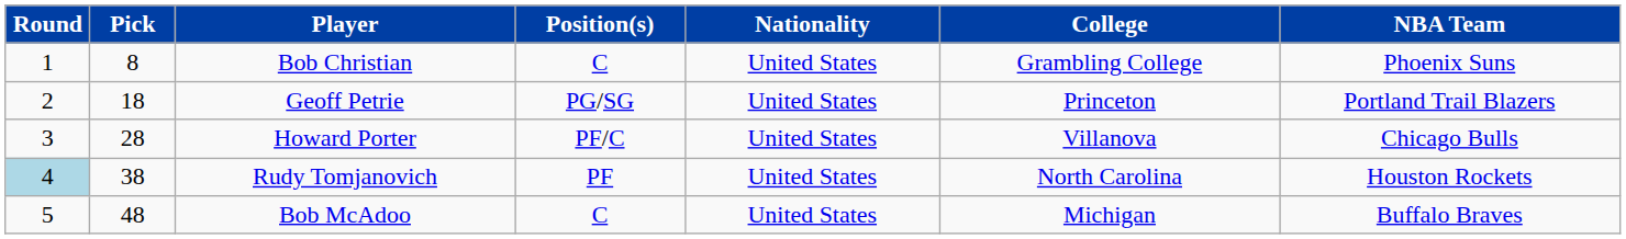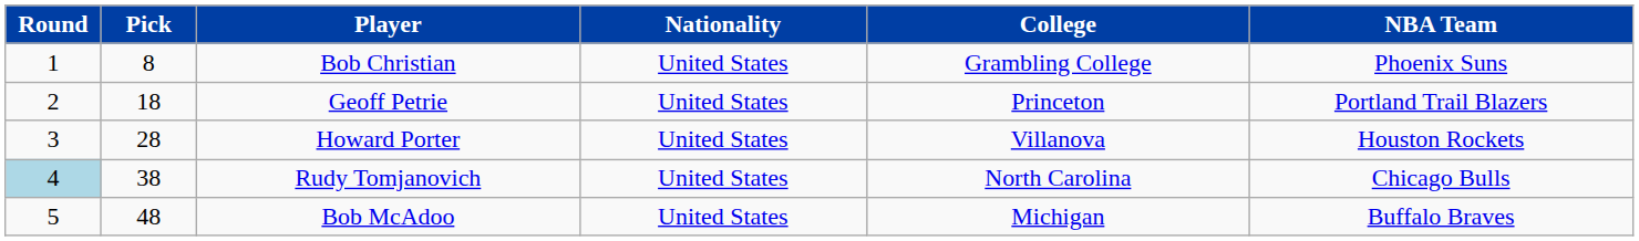 <table class="wikitable sortable sortable">
 <tr>
 <th style="background:#003EA4; color:#FFFFFF" width="5%">Round</th>
 <th style="background:#003EA4; color:#FFFFFF" width="5%">Pick</th>
 <th style="background:#003EA4; color:#FFFFFF" width="20%">Player</th>
-<th style="background:#003EA4; color:#FFFFFF" width="10%">Position(s)</th>
 <th style="background:#003EA4; color:#FFFFFF" width="15%">Nationality</th>
 <th style="background:#003EA4; color:#FFFFFF" width="20%">College</th>
 <th style="background:#003EA4; color:#FFFFFF" width="20%">NBA Team</th>
 </tr>
 <tr style="text-align: center">
 <td>1</td>
 <td>8</td>
 <td><a href='#'>Bob Christian</a></td>
-<td><a href='#'>C</a></td>
 <td> <a href='#'>United States</a></td>
 <td><a href='#'>Grambling College</a></td>
 <td><a href='#'>Phoenix Suns</a></td>
 </tr>
 <tr style="text-align: center">
 <td>2</td>
 <td>18</td>
 <td><a href='#'>Geoff Petrie</a></td>
-<td><a href='#'>PG</a>/<a href='#'>SG</a></td>
 <td> <a href='#'>United States</a></td>
 <td><a href='#'>Princeton</a></td>
 <td><a href='#'>Portland Trail Blazers</a></td>
 </tr>
 <tr style="text-align: center">
 <td>3</td>
 <td>28</td>
 <td><a href='#'>Howard Porter</a></td>
-<td><a href='#'>PF</a>/<a href='#'>C</a></td>
 <td> <a href='#'>United States</a></td>
 <td><a href='#'>Villanova</a></td>
-<td><a href='#'>Chicago Bulls</a></td>
+<td><a href='#'>Houston Rockets</a></td>
 </tr>
 <tr style="text-align: center">
 <td style="background: lightblue;">4</td>
 <td>38</td>
 <td><a href='#'>Rudy Tomjanovich</a></td>
-<td><a href='#'>PF</a></td>
 <td> <a href='#'>United States</a></td>
 <td><a href='#'>North Carolina</a></td>
-<td><a href='#'>Houston Rockets</a></td>
+<td><a href='#'>Chicago Bulls</a></td>
 </tr>
 <tr style="text-align: center">
 <td>5</td>
 <td>48</td>
 <td><a href='#'>Bob McAdoo</a></td>
-<td><a href='#'>C</a></td>
 <td> <a href='#'>United States</a></td>
 <td><a href='#'>Michigan</a></td>
 <td><a href='#'>Buffalo Braves</a></td>
 </tr>
 </table>
